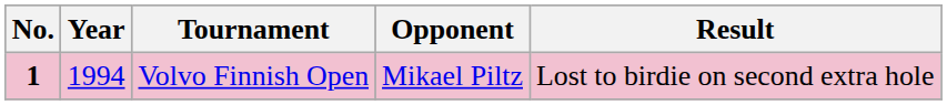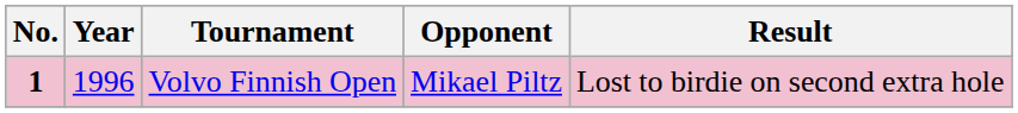 <table class="wikitable" style="font-size:95%;">
 <tr>
 <th>No.</th>
 <th>Year</th>
 <th>Tournament</th>
 <th>Opponent</th>
 <th>Result</th>
 </tr>
 <tr style="background:#F2C1D1;">
 <td align=center><strong>1</strong></td>
-<td><a href='#'>1994</a></td>
+<td><a href='#'>1996</a></td>
 <td><a href='#'>Volvo Finnish Open</a></td>
 <td> <a href='#'>Mikael Piltz</a></td>
 <td>Lost to birdie on second extra hole</td>
 </tr>
 </table>
